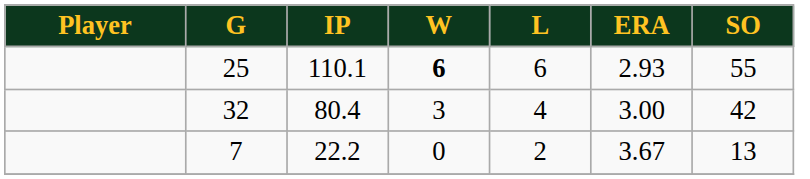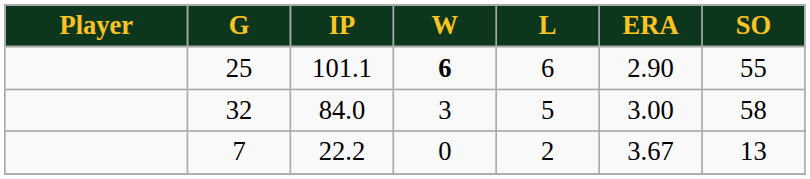 <table class="wikitable sortable">
 <tr>
 <th style="background:#0C371D;color:#ffc322;" width="16%">Player</th>
 <th style="background:#0C371D;color:#ffc322;" width="9%">G</th>
 <th style="background:#0C371D;color:#ffc322;" width="9%">IP</th>
 <th style="background:#0C371D;color:#ffc322;" width="9%">W</th>
 <th style="background:#0C371D;color:#ffc322;" width="9%">L</th>
 <th style="background:#0C371D;color:#ffc322;" width="9%">ERA</th>
 <th style="background:#0C371D;color:#ffc322;" width="9%">SO</th>
 </tr>
 <tr align="center">
 <td></td>
 <td>25</td>
-<td>110.1</td>
+<td>101.1</td>
 <td><strong>6</strong></td>
 <td>6</td>
-<td>2.93</td>
+<td>2.90</td>
 <td>55</td>
 </tr>
 <tr align="center">
 <td></td>
 <td>32</td>
-<td>80.4</td>
+<td>84.0</td>
 <td>3</td>
-<td>4</td>
+<td>5</td>
 <td>3.00</td>
-<td>42</td>
+<td>58</td>
 </tr>
 <tr align="center">
 <td></td>
 <td>7</td>
 <td>22.2</td>
 <td>0</td>
 <td>2</td>
 <td>3.67</td>
 <td>13</td>
 </tr>
 <tr align="center">
 </tr>
 </table>
